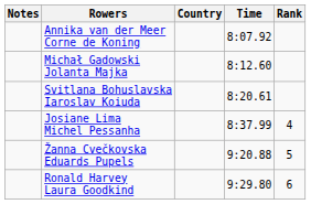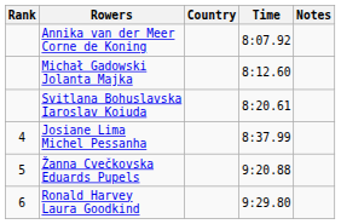 <table class="wikitable" style="text-align:center">
 <tr>
-<th>Notes</th>
+<th>Rank</th>
 <th>Rowers</th>
 <th>Country</th>
 <th>Time</th>
-<th>Rank</th>
+<th>Notes</th>
 </tr>
 <tr>
-<td><strong></strong></td>
+<td></td>
 <td align="left"><a href='#'>Annika van der Meer</a><br><a href='#'>Corne de Koning</a></td>
 <td align="left"></td>
 <td>8:07.92</td>
-<td></td>
+<td><strong></strong></td>
 </tr>
 <tr>
 <td></td>
 <td align="left"><a href='#'>Michał Gadowski</a><br><a href='#'>Jolanta Majka</a></td>
 <td align="left"></td>
 <td>8:12.60</td>
 <td></td>
 </tr>
 <tr>
 <td></td>
 <td align="left"><a href='#'>Svitlana Bohuslavska</a><br><a href='#'>Iaroslav Koiuda</a></td>
 <td align="left"></td>
 <td>8:20.61</td>
 <td></td>
 </tr>
 <tr>
-<td></td>
+<td>4</td>
 <td align="left"><a href='#'>Josiane Lima</a><br><a href='#'>Michel Pessanha</a></td>
 <td align="left"></td>
 <td>8:37.99</td>
-<td>4</td>
+<td></td>
 </tr>
 <tr>
-<td></td>
+<td>5</td>
 <td align="left"><a href='#'>Žanna Cvečkovska</a><br><a href='#'>Eduards Pupels</a></td>
 <td align="left"></td>
 <td>9:20.88</td>
-<td>5</td>
+<td></td>
 </tr>
 <tr>
-<td></td>
+<td>6</td>
 <td align="left"><a href='#'>Ronald Harvey</a><br><a href='#'>Laura Goodkind</a></td>
 <td align="left"></td>
 <td>9:29.80</td>
-<td>6</td>
+<td></td>
 </tr>
 </table>
